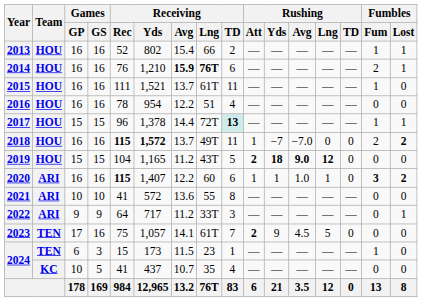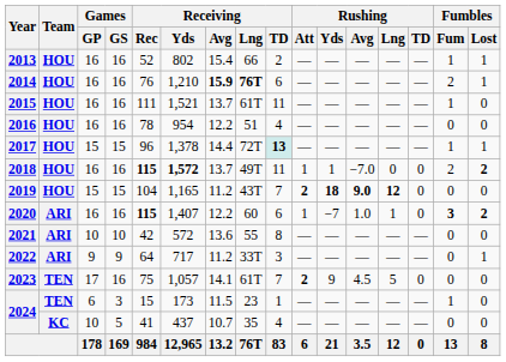 <table class="wikitable" style="text-align:center;">
 <tr>
 <th rowspan="2">Year</th>
 <th rowspan="2">Team</th>
 <th colspan="2">Games</th>
 <th colspan="5">Receiving</th>
 <th colspan="5">Rushing</th>
 <th colspan="2">Fumbles</th>
 </tr>
 <tr>
 <th>GP</th>
 <th>GS</th>
 <th>Rec</th>
 <th>Yds</th>
 <th>Avg</th>
 <th>Lng</th>
 <th>TD</th>
 <th>Att</th>
 <th>Yds</th>
 <th>Avg</th>
 <th>Lng</th>
 <th>TD</th>
 <th>Fum</th>
 <th>Lost</th>
 </tr>
 <tr>
 <th><a href='#'>2013</a></th>
 <th><a href='#'>HOU</a></th>
 <td>16</td>
 <td>16</td>
 <td>52</td>
 <td>802</td>
 <td>15.4</td>
 <td>66</td>
 <td>2</td>
 <td>—</td>
 <td>—</td>
 <td>—</td>
 <td>—</td>
 <td>—</td>
 <td>1</td>
 <td>1</td>
 </tr>
 <tr>
 <th><a href='#'>2014</a></th>
 <th><a href='#'>HOU</a></th>
 <td>16</td>
 <td>16</td>
 <td>76</td>
 <td>1,210</td>
 <td><strong>15.9</strong></td>
 <td><strong>76T</strong></td>
 <td>6</td>
 <td>—</td>
 <td>—</td>
 <td>—</td>
 <td>—</td>
 <td>—</td>
 <td>2</td>
 <td>1</td>
 </tr>
 <tr>
 <th><a href='#'>2015</a></th>
 <th><a href='#'>HOU</a></th>
 <td>16</td>
 <td>16</td>
 <td>111</td>
 <td>1,521</td>
 <td>13.7</td>
 <td>61T</td>
 <td>11</td>
 <td>—</td>
 <td>—</td>
 <td>—</td>
 <td>—</td>
 <td>—</td>
 <td>1</td>
 <td>0</td>
 </tr>
 <tr>
 <th><a href='#'>2016</a></th>
 <th><a href='#'>HOU</a></th>
 <td>16</td>
 <td>16</td>
 <td>78</td>
 <td>954</td>
 <td>12.2</td>
 <td>51</td>
 <td>4</td>
 <td>—</td>
 <td>—</td>
 <td>—</td>
 <td>—</td>
 <td>—</td>
 <td>0</td>
 <td>0</td>
 </tr>
 <tr>
 <th><a href='#'>2017</a></th>
 <th><a href='#'>HOU</a></th>
 <td>15</td>
 <td>15</td>
 <td>96</td>
 <td>1,378</td>
 <td>14.4</td>
 <td>72T</td>
 <td style="background:#cfecec;"><strong>13</strong></td>
 <td>—</td>
 <td>—</td>
 <td>—</td>
 <td>—</td>
 <td>—</td>
 <td>1</td>
 <td>1</td>
 </tr>
 <tr>
 <th><a href='#'>2018</a></th>
 <th><a href='#'>HOU</a></th>
 <td>16</td>
 <td>16</td>
 <td><strong>115</strong></td>
 <td><strong>1,572</strong></td>
 <td>13.7</td>
 <td>49T</td>
 <td>11</td>
 <td>1</td>
-<td>−7</td>
+<td>1</td>
 <td>−7.0</td>
 <td>0</td>
 <td>0</td>
 <td>2</td>
 <td><strong>2</strong></td>
 </tr>
 <tr>
 <th><a href='#'>2019</a></th>
 <th><a href='#'>HOU</a></th>
 <td>15</td>
 <td>15</td>
 <td>104</td>
 <td>1,165</td>
 <td>11.2</td>
 <td>43T</td>
-<td>5</td>
+<td>7</td>
 <td><strong>2</strong></td>
 <td><strong>18</strong></td>
 <td><strong>9.0</strong></td>
 <td><strong>12</strong></td>
 <td>0</td>
 <td>0</td>
 <td>0</td>
 </tr>
 <tr>
 <th><a href='#'>2020</a></th>
 <th><a href='#'>ARI</a></th>
 <td>16</td>
 <td>16</td>
 <td><strong>115</strong></td>
 <td>1,407</td>
 <td>12.2</td>
 <td>60</td>
 <td>6</td>
 <td>1</td>
-<td>1</td>
+<td>−7</td>
 <td>1.0</td>
 <td>1</td>
 <td>0</td>
 <td><strong>3</strong></td>
 <td><strong>2</strong></td>
 </tr>
 <tr>
 <th><a href='#'>2021</a></th>
 <th><a href='#'>ARI</a></th>
 <td>10</td>
 <td>10</td>
-<td>41</td>
+<td>42</td>
 <td>572</td>
 <td>13.6</td>
 <td>55</td>
 <td>8</td>
 <td>—</td>
 <td>—</td>
 <td>—</td>
 <td>—</td>
 <td>—</td>
 <td>0</td>
 <td>0</td>
 </tr>
 <tr>
 <th><a href='#'>2022</a></th>
 <th><a href='#'>ARI</a></th>
 <td>9</td>
 <td>9</td>
 <td>64</td>
 <td>717</td>
 <td>11.2</td>
 <td>33T</td>
 <td>3</td>
 <td>—</td>
 <td>—</td>
 <td>—</td>
 <td>—</td>
 <td>—</td>
 <td>0</td>
 <td>1</td>
 </tr>
 <tr>
 <th><a href='#'>2023</a></th>
 <th><a href='#'>TEN</a></th>
 <td>17</td>
 <td>16</td>
 <td>75</td>
 <td>1,057</td>
 <td>14.1</td>
 <td>61T</td>
 <td>7</td>
 <td><strong>2</strong></td>
 <td>9</td>
 <td>4.5</td>
 <td>5</td>
 <td>0</td>
 <td>0</td>
 <td>0</td>
 </tr>
 <tr>
 <th rowspan="2"><a href='#'>2024</a></th>
 <th><a href='#'>TEN</a></th>
 <td>6</td>
 <td>3</td>
 <td>15</td>
 <td>173</td>
 <td>11.5</td>
 <td>23</td>
 <td>1</td>
 <td>—</td>
 <td>—</td>
 <td>—</td>
 <td>—</td>
 <td>—</td>
 <td>1</td>
 <td>0</td>
 </tr>
 <tr>
 <th><a href='#'>KC</a></th>
 <td>10</td>
 <td>5</td>
 <td>41</td>
 <td>437</td>
 <td>10.7</td>
 <td>35</td>
 <td>4</td>
 <td>—</td>
 <td>—</td>
 <td>—</td>
 <td>—</td>
 <td>—</td>
 <td>0</td>
 <td>0</td>
 </tr>
 <tr>
 <th colspan="2"></th>
 <th>178</th>
 <th>169</th>
 <th>984</th>
 <th>12,965</th>
 <th>13.2</th>
 <th>76T</th>
 <th>83</th>
 <th>6</th>
 <th>21</th>
 <th>3.5</th>
 <th>12</th>
 <th>0</th>
 <th>13</th>
 <th>8</th>
 </tr>
 </table>
